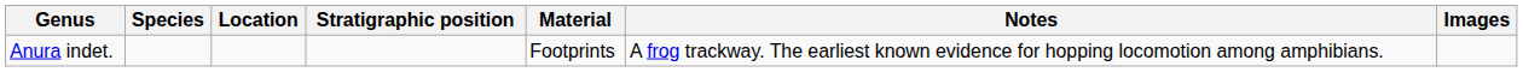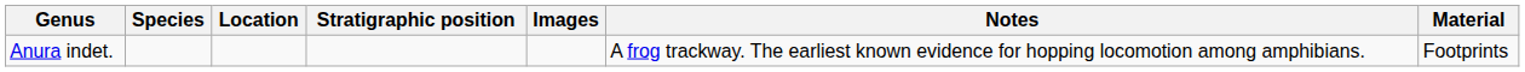 <table class="wikitable" width="100%" align="center">
 <tr>
 <th>Genus</th>
 <th>Species</th>
 <th>Location</th>
 <th>Stratigraphic position</th>
+<th>Images</th>
+<th>Notes</th>
 <th>Material</th>
-<th>Notes</th>
-<th>Images</th>
 </tr>
 <tr>
 <td><a href='#'>Anura</a> indet.</td>
 <td></td>
 <td></td>
 <td></td>
+<td></td>
+<td>A <a href='#'>frog</a> trackway. The earliest known evidence for hopping locomotion among amphibians.</td>
 <td>Footprints</td>
-<td>A <a href='#'>frog</a> trackway. The earliest known evidence for hopping locomotion among amphibians.</td>
-<td></td>
 </tr>
 </table>
